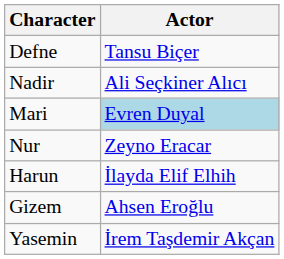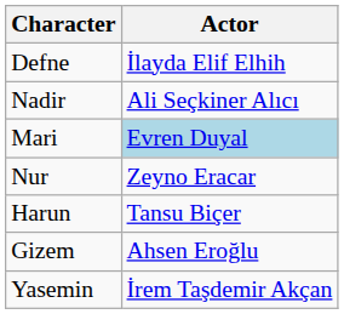 <table class="wikitable">
 <tr>
 <th>Character</th>
 <th>Actor</th>
 </tr>
 <tr>
 <td>Defne</td>
-<td><a href='#'>Tansu Biçer</a></td>
+<td><a href='#'>İlayda Elif Elhih</a></td>
 </tr>
 <tr>
 <td>Nadir</td>
 <td><a href='#'>Ali Seçkiner Alıcı</a></td>
 </tr>
 <tr>
 <td>Mari</td>
 <td style="background: lightblue;"><a href='#'>Evren Duyal</a></td>
 </tr>
 <tr>
 <td>Nur</td>
 <td><a href='#'>Zeyno Eracar</a></td>
 </tr>
 <tr>
 <td>Harun</td>
-<td><a href='#'>İlayda Elif Elhih</a></td>
+<td><a href='#'>Tansu Biçer</a></td>
 </tr>
 <tr>
 <td>Gizem</td>
 <td><a href='#'>Ahsen Eroğlu</a></td>
 </tr>
 <tr>
 <td>Yasemin</td>
 <td><a href='#'>İrem Taşdemir Akçan</a></td>
 </tr>
 </table>
